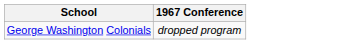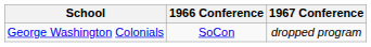 <table class="wikitable sortable">
 <tr>
 <th>School</th>
+<th>1966 Conference</th>
 <th>1967 Conference</th>
 </tr>
 <tr style="text-align:center;">
 <td><a href='#'>George Washington</a> <a href='#'>Colonials</a></td>
+<td><a href='#'>SoCon</a></td>
 <td><em>dropped program</em></td>
 </tr>
 </table>
